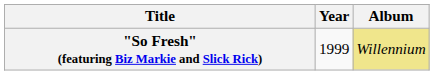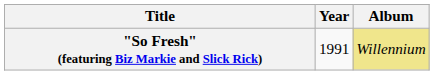 <table class="wikitable plainrowheaders" style="text-align:center;">
 <tr>
 <th scope="col" style="width:20em;">Title</th>
 <th scope="col">Year</th>
 <th scope="col">Album</th>
 </tr>
 <tr>
 <th scope="row">"So Fresh"<br><small>(featuring <a href='#'>Biz Markie</a> and <a href='#'>Slick Rick</a>)</small></th>
-<td>1999</td>
+<td>1991</td>
 <td style="background: khaki;"><em>Willennium</em></td>
 </tr>
 </table>
